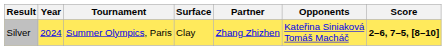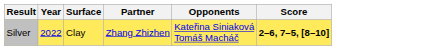 <table class="sortable wikitable">
 <tr>
 <th>Result</th>
 <th>Year</th>
-<th>Tournament</th>
 <th>Surface</th>
 <th>Partner</th>
 <th>Opponents</th>
 <th class=unsortable>Score</th>
 </tr>
 <tr style="background:#ffea5c;">
 <td bgcolor=silver>Silver</td>
-<td><a href='#'>2024</a></td>
-<td><a href='#'>Summer Olympics</a>, Paris</td>
+<td><a href='#'>2022</a></td>
 <td>Clay</td>
 <td> <a href='#'>Zhang Zhizhen</a></td>
 <td> <a href='#'>Kateřina Siniaková</a> <br>  <a href='#'>Tomáš Macháč</a></td>
 <td><strong>2–6, 7–5, [8–10]</strong></td>
 </tr>
 </table>
